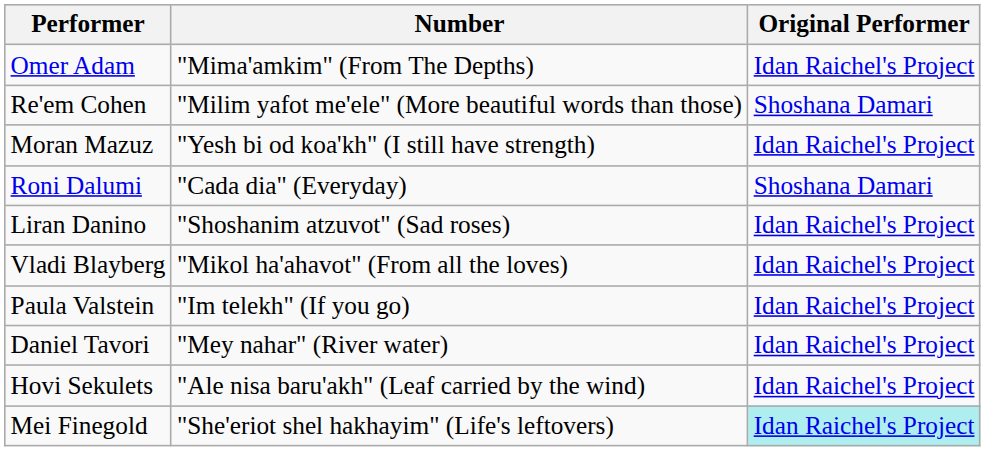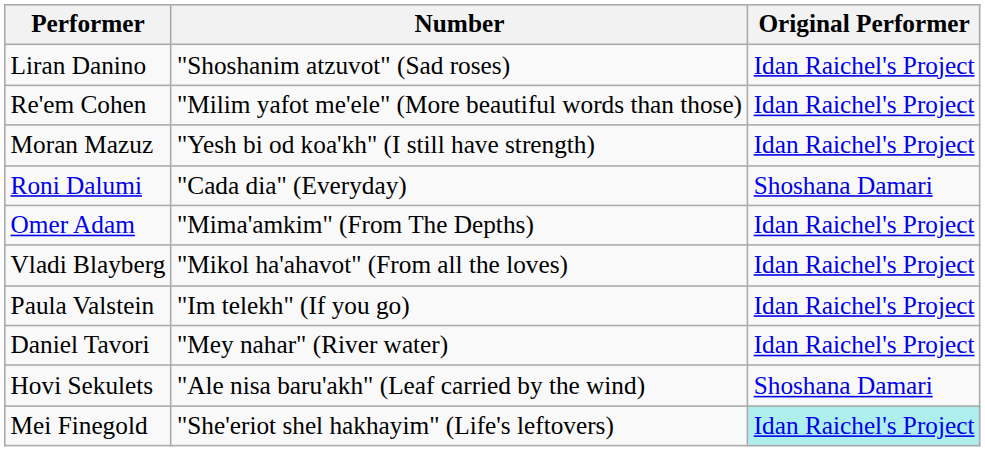 <table class="wikitable">
 <tr>
 <th>Performer</th>
 <th>Number</th>
 <th>Original Performer</th>
 </tr>
 <tr>
-<td><a href='#'>Omer Adam</a></td>
-<td>"Mima'amkim" (From The Depths)</td>
+<td>Liran Danino</td>
+<td>"Shoshanim atzuvot" (Sad roses)</td>
 <td><a href='#'>Idan Raichel's Project</a></td>
 </tr>
 <tr>
 <td>Re'em Cohen</td>
 <td>"Milim yafot me'ele" (More beautiful words than those)</td>
-<td><a href='#'>Shoshana Damari</a></td>
+<td><a href='#'>Idan Raichel's Project</a></td>
 </tr>
 <tr>
 <td>Moran Mazuz</td>
 <td>"Yesh bi od koa'kh" (I still have strength)</td>
 <td><a href='#'>Idan Raichel's Project</a></td>
 </tr>
 <tr>
 <td><a href='#'>Roni Dalumi</a></td>
 <td>"Cada dia" (Everyday)</td>
 <td><a href='#'>Shoshana Damari</a></td>
 </tr>
 <tr>
-<td>Liran Danino</td>
-<td>"Shoshanim atzuvot" (Sad roses)</td>
+<td><a href='#'>Omer Adam</a></td>
+<td>"Mima'amkim" (From The Depths)</td>
 <td><a href='#'>Idan Raichel's Project</a></td>
 </tr>
 <tr>
 <td>Vladi Blayberg</td>
 <td>"Mikol ha'ahavot" (From all the loves)</td>
 <td><a href='#'>Idan Raichel's Project</a></td>
 </tr>
 <tr>
 <td>Paula Valstein</td>
 <td>"Im telekh" (If you go)</td>
 <td><a href='#'>Idan Raichel's Project</a></td>
 </tr>
 <tr>
 <td>Daniel Tavori</td>
 <td>"Mey nahar" (River water)</td>
 <td><a href='#'>Idan Raichel's Project</a></td>
 </tr>
 <tr>
 <td>Hovi Sekulets</td>
 <td>"Ale nisa baru'akh" (Leaf carried by the wind)</td>
-<td><a href='#'>Idan Raichel's Project</a></td>
+<td><a href='#'>Shoshana Damari</a></td>
 </tr>
 <tr>
 <td>Mei Finegold</td>
 <td>"She'eriot shel hakhayim" (Life's leftovers)</td>
 <td style="background: paleturquoise;"><a href='#'>Idan Raichel's Project</a></td>
 </tr>
 </table>
